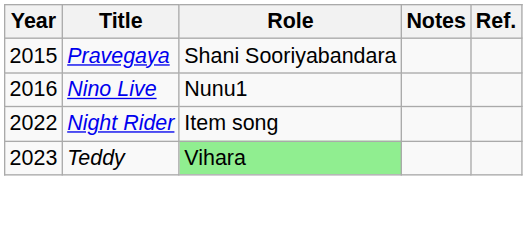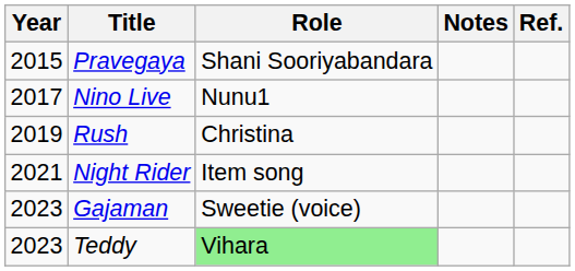 <table class="wikitable">
 <tr>
 <th>Year</th>
 <th>Title</th>
 <th>Role</th>
 <th>Notes</th>
 <th>Ref.</th>
 </tr>
 <tr>
 <td>2015</td>
 <td><em><a href='#'>Pravegaya</a></em></td>
 <td>Shani Sooriyabandara</td>
 <td></td>
 <td></td>
 </tr>
 <tr>
-<td>2016</td>
+<td>2017</td>
 <td><em><a href='#'>Nino Live</a></em></td>
 <td>Nunu1</td>
 <td></td>
 <td></td>
 </tr>
 <tr>
-<td>2022</td>
+<td>2019</td>
+<td><em><a href='#'>Rush</a></em></td>
+<td>Christina</td>
+<td></td>
+<td></td>
+</tr>
+<tr>
+<td>2021</td>
 <td><em><a href='#'>Night Rider</a></em></td>
 <td>Item song</td>
+<td></td>
+<td></td>
+</tr>
+<tr>
+<td>2023</td>
+<td><em><a href='#'>Gajaman</a> </em></td>
+<td>Sweetie (voice)</td>
 <td></td>
 <td></td>
 </tr>
 <tr>
 <td>2023</td>
 <td><em>Teddy</em></td>
 <td style="background: lightgreen;">Vihara</td>
 <td></td>
 <td></td>
 </tr>
 </table>
